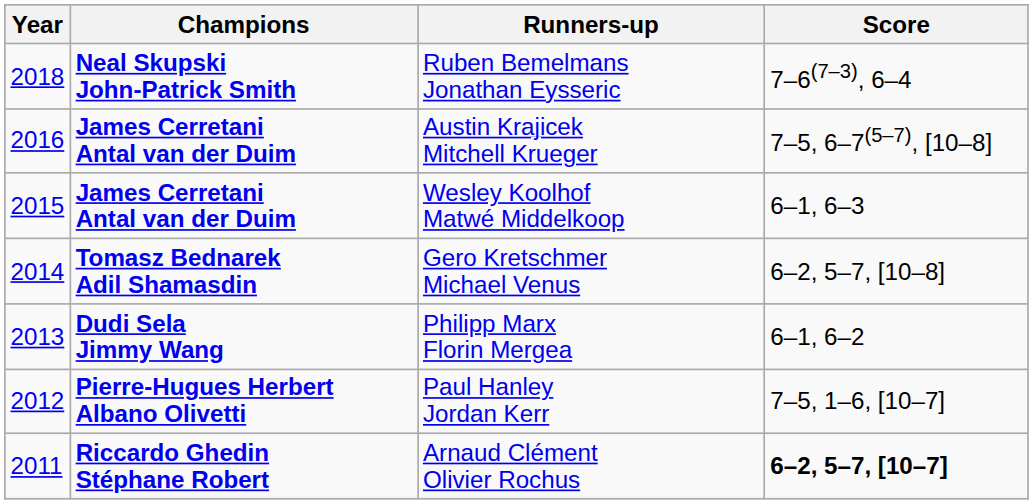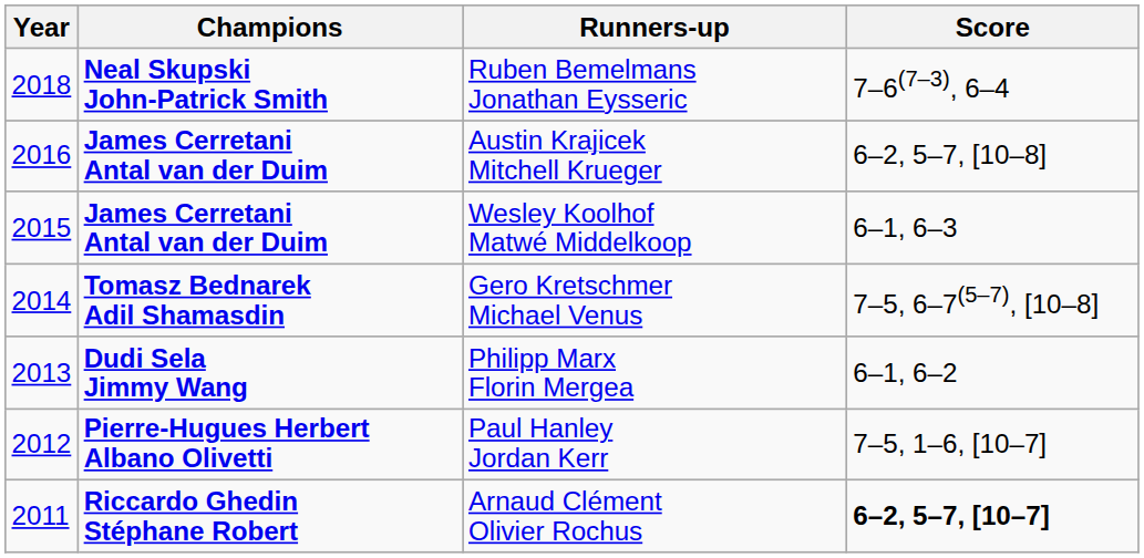 <table class="wikitable" style="font-size:90%">
 <tr>
 <th>Year</th>
 <th width="200">Champions</th>
 <th width="200">Runners-up</th>
 <th width="150">Score</th>
 </tr>
 <tr>
 <td><a href='#'>2018</a></td>
 <td> <strong><a href='#'>Neal Skupski</a></strong><br> <strong><a href='#'>John-Patrick Smith</a></strong></td>
 <td> <a href='#'>Ruben Bemelmans</a><br> <a href='#'>Jonathan Eysseric</a></td>
 <td>7–6<sup>(7–3)</sup>, 6–4</td>
 </tr>
 <tr>
 <td><a href='#'>2016</a></td>
 <td> <strong><a href='#'>James Cerretani</a></strong><br> <strong><a href='#'>Antal van der Duim</a></strong></td>
 <td> <a href='#'>Austin Krajicek</a><br> <a href='#'>Mitchell Krueger</a></td>
-<td>7–5, 6–7<sup>(5–7)</sup>, [10–8]</td>
+<td>6–2, 5–7, [10–8]</td>
 </tr>
 <tr>
 <td><a href='#'>2015</a></td>
 <td> <strong><a href='#'>James Cerretani</a></strong><br>  <strong><a href='#'>Antal van der Duim</a></strong></td>
 <td> <a href='#'>Wesley Koolhof</a><br> <a href='#'>Matwé Middelkoop</a></td>
 <td>6–1, 6–3</td>
 </tr>
 <tr>
 <td><a href='#'>2014</a></td>
 <td> <strong><a href='#'>Tomasz Bednarek</a></strong><br> <strong><a href='#'>Adil Shamasdin</a></strong></td>
 <td> <a href='#'>Gero Kretschmer</a><br> <a href='#'>Michael Venus</a></td>
-<td>6–2, 5–7, [10–8]</td>
+<td>7–5, 6–7<sup>(5–7)</sup>, [10–8]</td>
 </tr>
 <tr>
 <td><a href='#'>2013</a></td>
 <td> <strong><a href='#'>Dudi Sela</a></strong> <br>  <strong><a href='#'>Jimmy Wang</a></strong></td>
 <td> <a href='#'>Philipp Marx</a> <br>  <a href='#'>Florin Mergea</a></td>
 <td>6–1, 6–2</td>
 </tr>
 <tr>
 <td><a href='#'>2012</a></td>
 <td> <strong><a href='#'>Pierre-Hugues Herbert</a></strong> <br>  <strong><a href='#'>Albano Olivetti</a></strong></td>
 <td> <a href='#'>Paul Hanley</a> <br>  <a href='#'>Jordan Kerr</a></td>
 <td>7–5, 1–6, [10–7]</td>
 </tr>
 <tr>
 <td><a href='#'>2011</a></td>
 <td> <strong><a href='#'>Riccardo Ghedin</a></strong> <br>  <strong><a href='#'>Stéphane Robert</a></strong></td>
 <td> <a href='#'>Arnaud Clément</a> <br>  <a href='#'>Olivier Rochus</a></td>
 <td><strong>6–2, 5–7, [10–7]</strong></td>
 </tr>
 </table>
